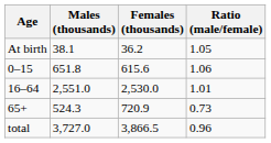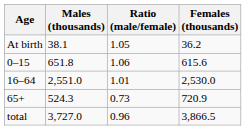 <table class="wikitable">
 <tr>
 <th>Age</th>
 <th>Males<br>(thousands)</th>
+<th>Ratio<br>(male/female)</th>
 <th>Females<br>(thousands)</th>
-<th>Ratio<br>(male/female)</th>
 </tr>
 <tr>
 <td>At birth</td>
 <td>38.1</td>
+<td>1.05</td>
 <td>36.2</td>
-<td>1.05</td>
 </tr>
 <tr>
 <td>0–15</td>
 <td>651.8</td>
+<td>1.06</td>
 <td>615.6</td>
-<td>1.06</td>
 </tr>
 <tr>
 <td>16–64</td>
 <td>2,551.0</td>
+<td>1.01</td>
 <td>2,530.0</td>
-<td>1.01</td>
 </tr>
 <tr>
 <td>65+</td>
 <td>524.3</td>
+<td>0.73</td>
 <td>720.9</td>
-<td>0.73</td>
 </tr>
 <tr>
 <td>total</td>
 <td>3,727.0</td>
+<td>0.96</td>
 <td>3,866.5</td>
-<td>0.96</td>
 </tr>
 </table>
